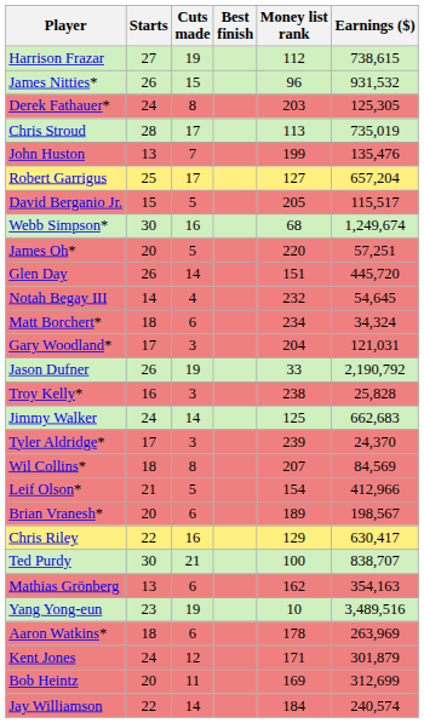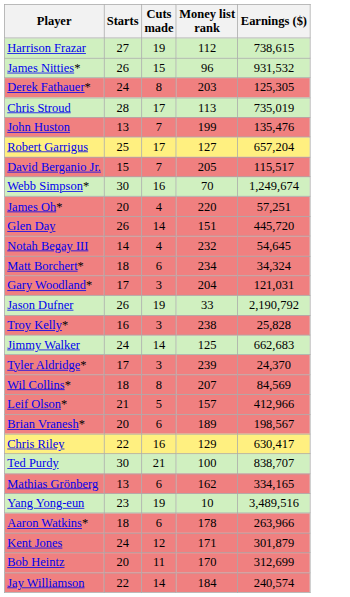 <table class=" sortable wikitable" style="text-align:center">
 <tr>
 <th>Player</th>
 <th>Starts</th>
 <th>Cuts<br>made</th>
-<th>Best<br>finish</th>
 <th>Money list<br>rank</th>
 <th>Earnings ($)</th>
 </tr>
 <tr style="background:#D0F0C0;">
 <td align=left> <a href='#'>Harrison Frazar</a></td>
 <td>27</td>
 <td>19</td>
-<td></td>
 <td>112</td>
 <td>738,615</td>
 </tr>
 <tr style="background:#D0F0C0;">
 <td align=left> <a href='#'>James Nitties</a>*</td>
 <td>26</td>
 <td>15</td>
-<td></td>
 <td>96</td>
 <td>931,532</td>
 </tr>
 <tr style="background:#F08080;">
 <td align=left> <a href='#'>Derek Fathauer</a>*</td>
 <td>24</td>
 <td>8</td>
-<td></td>
 <td>203</td>
 <td>125,305</td>
 </tr>
 <tr style="background:#D0F0C0;">
 <td align=left> <a href='#'>Chris Stroud</a></td>
 <td>28</td>
 <td>17</td>
-<td></td>
 <td>113</td>
 <td>735,019</td>
 </tr>
 <tr style="background:#F08080;">
 <td align=left> <a href='#'>John Huston</a></td>
 <td>13</td>
 <td>7</td>
-<td></td>
 <td>199</td>
 <td>135,476</td>
 </tr>
 <tr style="background:#FFF080;">
 <td align=left> <a href='#'>Robert Garrigus</a></td>
 <td>25</td>
 <td>17</td>
-<td></td>
 <td>127</td>
 <td>657,204</td>
 </tr>
 <tr style="background:#F08080;">
 <td align=left> <a href='#'>David Berganio Jr.</a></td>
 <td>15</td>
-<td>5</td>
-<td></td>
+<td>7</td>
 <td>205</td>
 <td>115,517</td>
 </tr>
 <tr style="background:#D0F0C0;">
 <td align=left> <a href='#'>Webb Simpson</a>*</td>
 <td>30</td>
 <td>16</td>
-<td></td>
-<td>68</td>
+<td>70</td>
 <td>1,249,674</td>
 </tr>
 <tr style="background:#F08080;">
 <td align=left> <a href='#'>James Oh</a>*</td>
 <td>20</td>
-<td>5</td>
-<td></td>
+<td>4</td>
 <td>220</td>
 <td>57,251</td>
 </tr>
 <tr style="background:#F08080;">
 <td align=left> <a href='#'>Glen Day</a></td>
 <td>26</td>
 <td>14</td>
-<td></td>
 <td>151</td>
 <td>445,720</td>
 </tr>
 <tr style="background:#F08080;">
 <td align=left> <a href='#'>Notah Begay III</a></td>
 <td>14</td>
 <td>4</td>
-<td></td>
 <td>232</td>
 <td>54,645</td>
 </tr>
 <tr style="background:#F08080;">
 <td align=left> <a href='#'>Matt Borchert</a>*</td>
 <td>18</td>
 <td>6</td>
-<td></td>
 <td>234</td>
 <td>34,324</td>
 </tr>
 <tr style="background:#F08080;">
 <td align=left> <a href='#'>Gary Woodland</a>*</td>
 <td>17</td>
 <td>3</td>
-<td></td>
 <td>204</td>
 <td>121,031</td>
 </tr>
 <tr style="background:#D0F0C0;">
 <td align=left> <a href='#'>Jason Dufner</a></td>
 <td>26</td>
 <td>19</td>
-<td></td>
 <td>33</td>
 <td>2,190,792</td>
 </tr>
 <tr style="background:#F08080;">
 <td align=left> <a href='#'>Troy Kelly</a>*</td>
 <td>16</td>
 <td>3</td>
-<td></td>
 <td>238</td>
 <td>25,828</td>
 </tr>
 <tr style="background:#D0F0C0;">
 <td align=left> <a href='#'>Jimmy Walker</a></td>
 <td>24</td>
 <td>14</td>
-<td></td>
 <td>125</td>
 <td>662,683</td>
 </tr>
 <tr style="background:#F08080;">
 <td align=left> <a href='#'>Tyler Aldridge</a>*</td>
 <td>17</td>
 <td>3</td>
-<td></td>
 <td>239</td>
 <td>24,370</td>
 </tr>
 <tr style="background:#F08080;">
 <td align=left> <a href='#'>Wil Collins</a>*</td>
 <td>18</td>
 <td>8</td>
-<td></td>
 <td>207</td>
 <td>84,569</td>
 </tr>
 <tr style="background:#F08080;">
 <td align=left> <a href='#'>Leif Olson</a>*</td>
 <td>21</td>
 <td>5</td>
-<td></td>
-<td>154</td>
+<td>157</td>
 <td>412,966</td>
 </tr>
 <tr style="background:#F08080;">
 <td align=left> <a href='#'>Brian Vranesh</a>*</td>
 <td>20</td>
 <td>6</td>
-<td></td>
 <td>189</td>
 <td>198,567</td>
 </tr>
 <tr style="background:#FFF080;">
 <td align=left> <a href='#'>Chris Riley</a></td>
 <td>22</td>
 <td>16</td>
-<td></td>
 <td>129</td>
 <td>630,417</td>
 </tr>
 <tr style="background:#D0F0C0;">
 <td align=left> <a href='#'>Ted Purdy</a></td>
 <td>30</td>
 <td>21</td>
-<td></td>
 <td>100</td>
 <td>838,707</td>
 </tr>
 <tr style="background:#F08080;">
 <td align=left> <a href='#'>Mathias Grönberg</a></td>
 <td>13</td>
 <td>6</td>
-<td></td>
 <td>162</td>
-<td>354,163</td>
+<td>334,165</td>
 </tr>
 <tr style="background:#D0F0C0;">
 <td align=left> <a href='#'>Yang Yong-eun</a></td>
 <td>23</td>
 <td>19</td>
-<td></td>
 <td>10</td>
 <td>3,489,516</td>
 </tr>
 <tr style="background:#F08080;">
 <td align=left> <a href='#'>Aaron Watkins</a>*</td>
 <td>18</td>
 <td>6</td>
-<td></td>
 <td>178</td>
-<td>263,969</td>
+<td>263,966</td>
 </tr>
 <tr style="background:#F08080;">
 <td align=left> <a href='#'>Kent Jones</a></td>
 <td>24</td>
 <td>12</td>
-<td></td>
 <td>171</td>
 <td>301,879</td>
 </tr>
 <tr style="background:#F08080;">
 <td align=left> <a href='#'>Bob Heintz</a></td>
 <td>20</td>
 <td>11</td>
-<td></td>
-<td>169</td>
+<td>170</td>
 <td>312,699</td>
 </tr>
 <tr style="background:#F08080;">
 <td align=left> <a href='#'>Jay Williamson</a></td>
 <td>22</td>
 <td>14</td>
-<td></td>
 <td>184</td>
 <td>240,574</td>
 </tr>
 </table>
